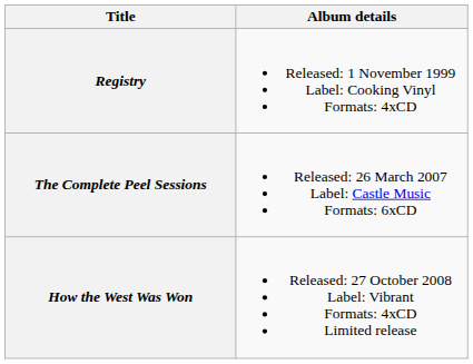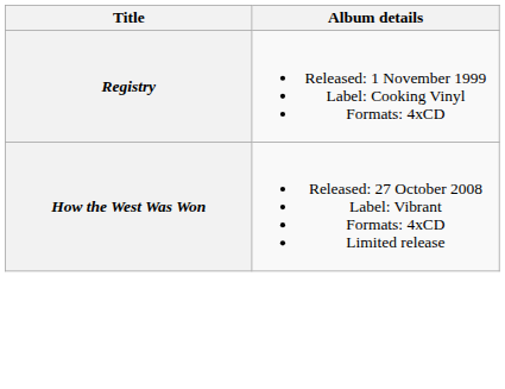 <table class="wikitable plainrowheaders" style="text-align:center;">
 <tr>
 <th scope="col" style="width:15em;">Title</th>
 <th scope="col" style="width:15em;">Album details</th>
 </tr>
 <tr>
 <th scope="row"><em>Registry</em></th>
 <td><br><ul><li>Released: 1 November 1999</li><li>Label: Cooking Vinyl</li><li>Formats: 4xCD</li></ul></td>
 </tr>
 <tr>
-<th scope="row"><em>The Complete Peel Sessions</em></th>
-<td><br><ul><li>Released: 26 March 2007</li><li>Label: <a href='#'>Castle Music</a></li><li>Formats: 6xCD</li></ul></td>
-</tr>
-<tr>
 <th scope="row"><em>How the West Was Won</em></th>
 <td><br><ul><li>Released: 27 October 2008</li><li>Label: Vibrant</li><li>Formats: 4xCD</li><li>Limited release</li></ul></td>
 </tr>
 </table>
